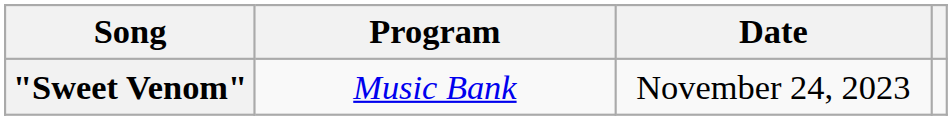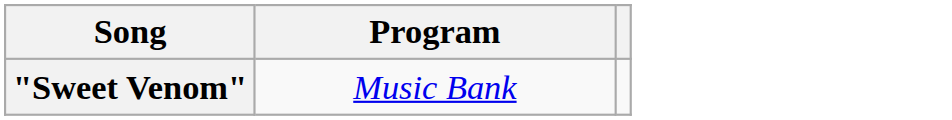 <table class="wikitable plainrowheaders sortable" style="text-align:center">
 <tr>
 <th>Song</th>
 <th width="160">Program</th>
-<th width="140">Date</th>
 <th class="unsortable"></th>
 </tr>
 <tr>
 <th scope="row">"Sweet Venom"</th>
 <td><em><a href='#'>Music Bank</a></em></td>
-<td>November 24, 2023</td>
 <td></td>
 </tr>
 </table>
